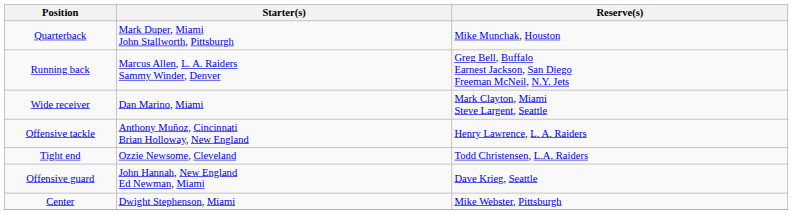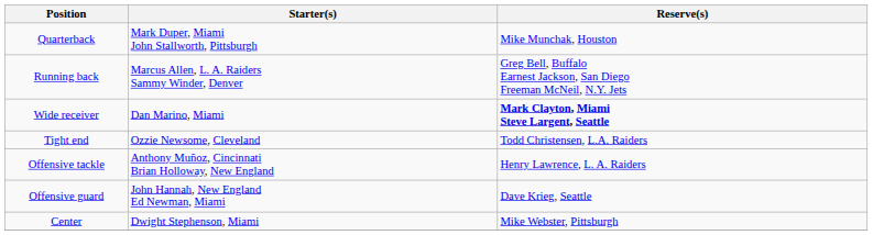 <table class="wikitable" width=75%>
 <tr>
 <th width=10%>Position</th>
 <th width=30%>Starter(s)</th>
 <th width=30%>Reserve(s)</th>
 </tr>
 <tr>
 <td align=center><a href='#'>Quarterback</a></td>
 <td> <a href='#'>Mark Duper</a>, <a href='#'>Miami</a><br> <a href='#'>John Stallworth</a>, <a href='#'>Pittsburgh</a></td>
 <td> <a href='#'>Mike Munchak</a>, <a href='#'>Houston</a></td>
 </tr>
 <tr>
 <td align=center><a href='#'>Running back</a></td>
 <td> <a href='#'>Marcus Allen</a>, <a href='#'>L. A. Raiders</a><br> <a href='#'>Sammy Winder</a>, <a href='#'>Denver</a></td>
 <td> <a href='#'>Greg Bell</a>, <a href='#'>Buffalo</a> <br> <a href='#'>Earnest Jackson</a>, <a href='#'>San Diego</a> <br> <a href='#'>Freeman McNeil</a>, <a href='#'>N.Y. Jets</a></td>
 </tr>
 <tr>
 <td align=center><a href='#'>Wide receiver</a></td>
 <td> <a href='#'>Dan Marino</a>, <a href='#'>Miami</a></td>
-<td> <a href='#'>Mark Clayton</a>, <a href='#'>Miami</a><br> <a href='#'>Steve Largent</a>, <a href='#'>Seattle</a></td>
+<td><strong> <a href='#'>Mark Clayton</a>, <a href='#'>Miami</a><br> <a href='#'>Steve Largent</a>, <a href='#'>Seattle</a></strong></td>
+</tr>
+<tr>
+<td align=center><a href='#'>Tight end</a></td>
+<td> <a href='#'>Ozzie Newsome</a>, <a href='#'>Cleveland</a></td>
+<td> <a href='#'>Todd Christensen</a>, <a href='#'>L.A. Raiders</a></td>
 </tr>
 <tr>
 <td align=center><a href='#'>Offensive tackle</a></td>
 <td> <a href='#'>Anthony Muñoz</a>, <a href='#'>Cincinnati</a><br> <a href='#'>Brian Holloway</a>, <a href='#'>New England</a></td>
 <td> <a href='#'>Henry Lawrence</a>, <a href='#'>L. A. Raiders</a></td>
-</tr>
-<tr>
-<td align=center><a href='#'>Tight end</a></td>
-<td> <a href='#'>Ozzie Newsome</a>, <a href='#'>Cleveland</a></td>
-<td> <a href='#'>Todd Christensen</a>, <a href='#'>L.A. Raiders</a></td>
 </tr>
 <tr>
 <td align=center><a href='#'>Offensive guard</a></td>
 <td> <a href='#'>John Hannah</a>, <a href='#'>New England</a><br> <a href='#'>Ed Newman</a>, <a href='#'>Miami</a></td>
 <td> <a href='#'>Dave Krieg</a>, <a href='#'>Seattle</a></td>
 </tr>
 <tr>
 <td align=center><a href='#'>Center</a></td>
 <td> <a href='#'>Dwight Stephenson</a>, <a href='#'>Miami</a></td>
 <td> <a href='#'>Mike Webster</a>, <a href='#'>Pittsburgh</a></td>
 </tr>
 <tr>
 </tr>
 </table>
